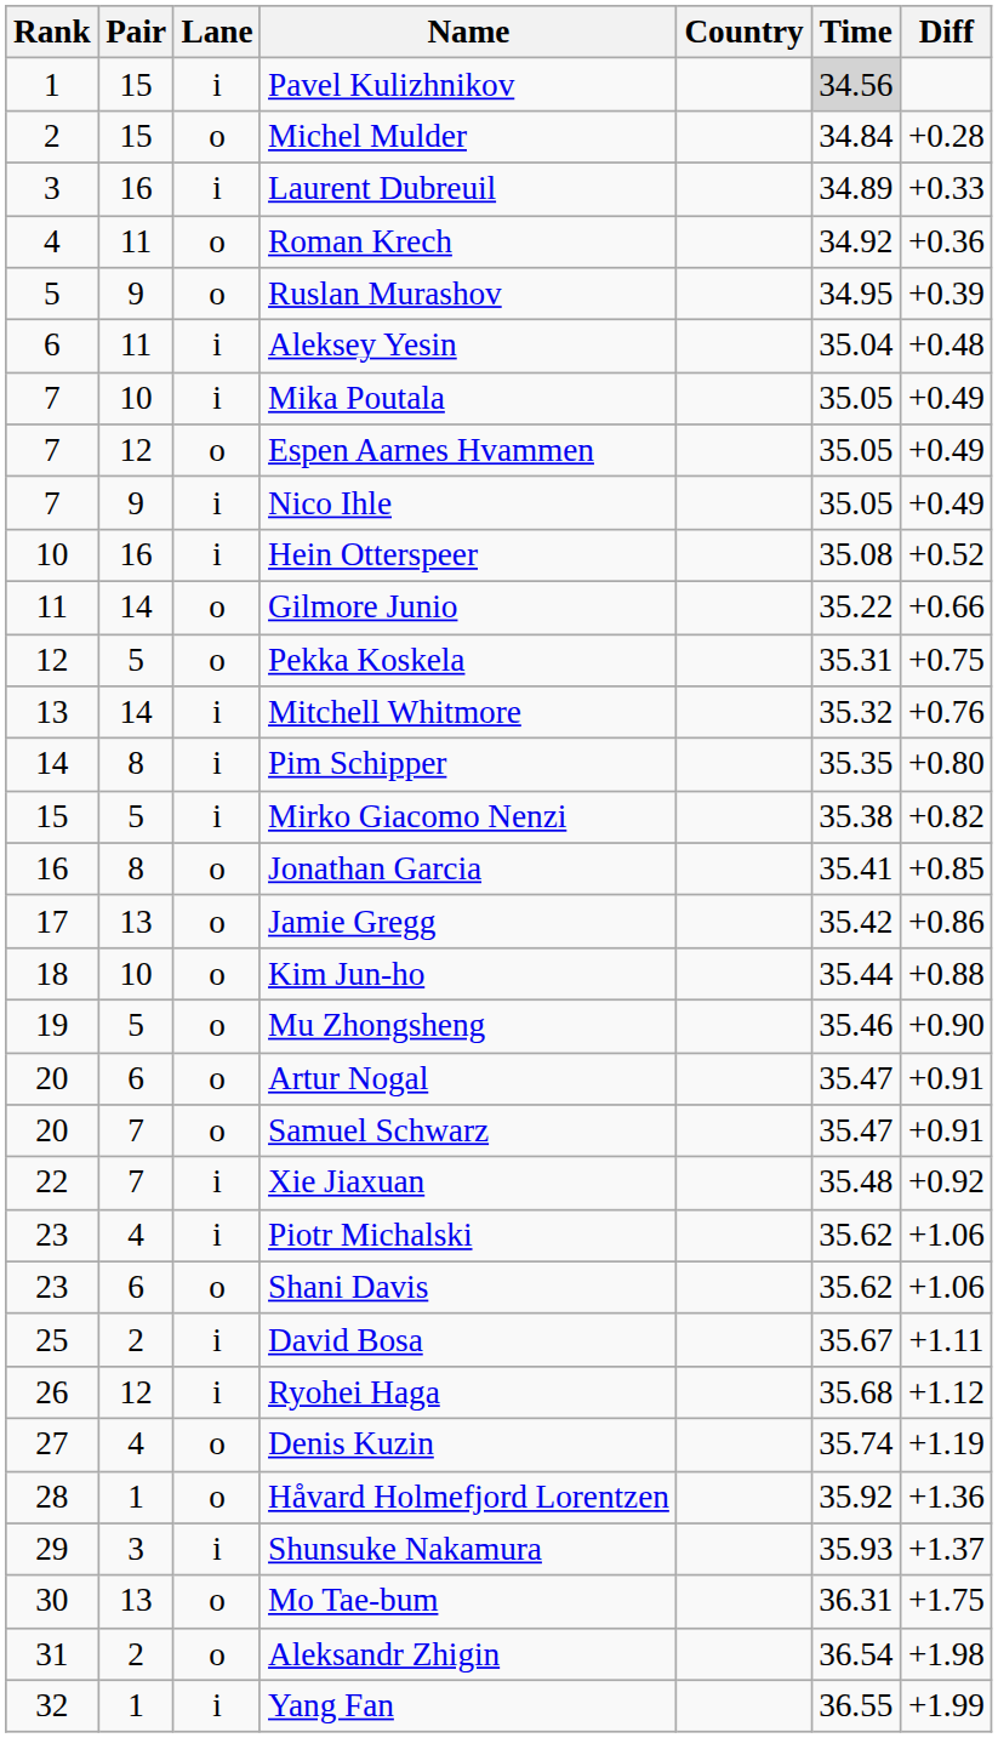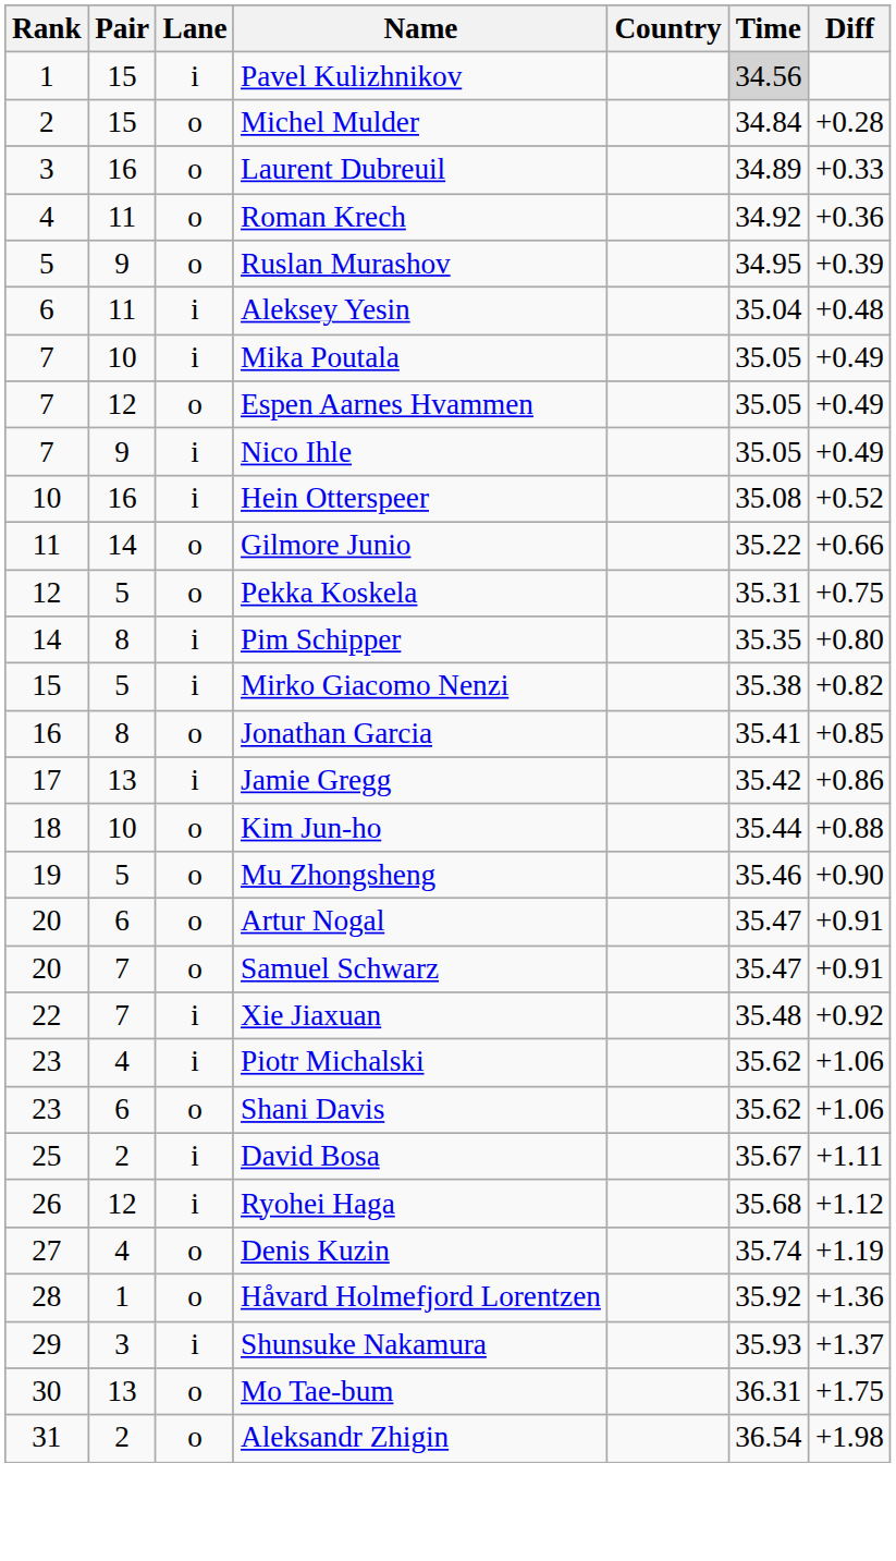 <table class="wikitable sortable" style="text-align:center">
 <tr>
 <th>Rank</th>
 <th>Pair</th>
 <th>Lane</th>
 <th>Name</th>
 <th>Country</th>
 <th>Time</th>
 <th>Diff</th>
 </tr>
 <tr>
 <td>1</td>
 <td>15</td>
 <td>i</td>
 <td align=left><a href='#'>Pavel Kulizhnikov</a></td>
 <td align=left></td>
 <td style="background: lightgrey;">34.56</td>
 <td></td>
 </tr>
 <tr>
 <td>2</td>
 <td>15</td>
 <td>o</td>
 <td align=left><a href='#'>Michel Mulder</a></td>
 <td align=left></td>
 <td>34.84</td>
 <td>+0.28</td>
 </tr>
 <tr>
 <td>3</td>
 <td>16</td>
-<td>i</td>
+<td>o</td>
 <td align=left><a href='#'>Laurent Dubreuil</a></td>
 <td align=left></td>
 <td>34.89</td>
 <td>+0.33</td>
 </tr>
 <tr>
 <td>4</td>
 <td>11</td>
 <td>o</td>
 <td align=left><a href='#'>Roman Krech</a></td>
 <td align=left></td>
 <td>34.92</td>
 <td>+0.36</td>
 </tr>
 <tr>
 <td>5</td>
 <td>9</td>
 <td>o</td>
 <td align=left><a href='#'>Ruslan Murashov</a></td>
 <td align=left></td>
 <td>34.95</td>
 <td>+0.39</td>
 </tr>
 <tr>
 <td>6</td>
 <td>11</td>
 <td>i</td>
 <td align=left><a href='#'>Aleksey Yesin</a></td>
 <td align=left></td>
 <td>35.04</td>
 <td>+0.48</td>
 </tr>
 <tr>
 <td>7</td>
 <td>10</td>
 <td>i</td>
 <td align=left><a href='#'>Mika Poutala</a></td>
 <td align=left></td>
 <td>35.05</td>
 <td>+0.49</td>
 </tr>
 <tr>
 <td>7</td>
 <td>12</td>
 <td>o</td>
 <td align=left><a href='#'>Espen Aarnes Hvammen</a></td>
 <td align=left></td>
 <td>35.05</td>
 <td>+0.49</td>
 </tr>
 <tr>
 <td>7</td>
 <td>9</td>
 <td>i</td>
 <td align=left><a href='#'>Nico Ihle</a></td>
 <td align=left></td>
 <td>35.05</td>
 <td>+0.49</td>
 </tr>
 <tr>
 <td>10</td>
 <td>16</td>
 <td>i</td>
 <td align=left><a href='#'>Hein Otterspeer</a></td>
 <td align=left></td>
 <td>35.08</td>
 <td>+0.52</td>
 </tr>
 <tr>
 <td>11</td>
 <td>14</td>
 <td>o</td>
 <td align=left><a href='#'>Gilmore Junio</a></td>
 <td align=left></td>
 <td>35.22</td>
 <td>+0.66</td>
 </tr>
 <tr>
 <td>12</td>
 <td>5</td>
 <td>o</td>
 <td align=left><a href='#'>Pekka Koskela</a></td>
 <td align=left></td>
 <td>35.31</td>
 <td>+0.75</td>
 </tr>
 <tr>
-<td>13</td>
-<td>14</td>
-<td>i</td>
-<td align=left><a href='#'>Mitchell Whitmore</a></td>
-<td align=left></td>
-<td>35.32</td>
-<td>+0.76</td>
-</tr>
-<tr>
 <td>14</td>
 <td>8</td>
 <td>i</td>
 <td align=left><a href='#'>Pim Schipper</a></td>
 <td align=left></td>
 <td>35.35</td>
 <td>+0.80</td>
 </tr>
 <tr>
 <td>15</td>
 <td>5</td>
 <td>i</td>
 <td align=left><a href='#'>Mirko Giacomo Nenzi</a></td>
 <td align=left></td>
 <td>35.38</td>
 <td>+0.82</td>
 </tr>
 <tr>
 <td>16</td>
 <td>8</td>
 <td>o</td>
 <td align=left><a href='#'>Jonathan Garcia</a></td>
 <td align=left></td>
 <td>35.41</td>
 <td>+0.85</td>
 </tr>
 <tr>
 <td>17</td>
 <td>13</td>
-<td>o</td>
+<td>i</td>
 <td align=left><a href='#'>Jamie Gregg</a></td>
 <td align=left></td>
 <td>35.42</td>
 <td>+0.86</td>
 </tr>
 <tr>
 <td>18</td>
 <td>10</td>
 <td>o</td>
 <td align=left><a href='#'>Kim Jun-ho</a></td>
 <td align=left></td>
 <td>35.44</td>
 <td>+0.88</td>
 </tr>
 <tr>
 <td>19</td>
 <td>5</td>
 <td>o</td>
 <td align=left><a href='#'>Mu Zhongsheng</a></td>
 <td align=left></td>
 <td>35.46</td>
 <td>+0.90</td>
 </tr>
 <tr>
 <td>20</td>
 <td>6</td>
 <td>o</td>
 <td align=left><a href='#'>Artur Nogal</a></td>
 <td align=left></td>
 <td>35.47</td>
 <td>+0.91</td>
 </tr>
 <tr>
 <td>20</td>
 <td>7</td>
 <td>o</td>
 <td align=left><a href='#'>Samuel Schwarz</a></td>
 <td align=left></td>
 <td>35.47</td>
 <td>+0.91</td>
 </tr>
 <tr>
 <td>22</td>
 <td>7</td>
 <td>i</td>
 <td align=left><a href='#'>Xie Jiaxuan</a></td>
 <td align=left></td>
 <td>35.48</td>
 <td>+0.92</td>
 </tr>
 <tr>
 <td>23</td>
 <td>4</td>
 <td>i</td>
 <td align=left><a href='#'>Piotr Michalski</a></td>
 <td align=left></td>
 <td>35.62</td>
 <td>+1.06</td>
 </tr>
 <tr>
 <td>23</td>
 <td>6</td>
 <td>o</td>
 <td align=left><a href='#'>Shani Davis</a></td>
 <td align=left></td>
 <td>35.62</td>
 <td>+1.06</td>
 </tr>
 <tr>
 <td>25</td>
 <td>2</td>
 <td>i</td>
 <td align=left><a href='#'>David Bosa</a></td>
 <td align=left></td>
 <td>35.67</td>
 <td>+1.11</td>
 </tr>
 <tr>
 <td>26</td>
 <td>12</td>
 <td>i</td>
 <td align=left><a href='#'>Ryohei Haga</a></td>
 <td align=left></td>
 <td>35.68</td>
 <td>+1.12</td>
 </tr>
 <tr>
 <td>27</td>
 <td>4</td>
 <td>o</td>
 <td align=left><a href='#'>Denis Kuzin</a></td>
 <td align=left></td>
 <td>35.74</td>
 <td>+1.19</td>
 </tr>
 <tr>
 <td>28</td>
 <td>1</td>
 <td>o</td>
 <td align=left><a href='#'>Håvard Holmefjord Lorentzen</a></td>
 <td align=left></td>
 <td>35.92</td>
 <td>+1.36</td>
 </tr>
 <tr>
 <td>29</td>
 <td>3</td>
 <td>i</td>
 <td align=left><a href='#'>Shunsuke Nakamura</a></td>
 <td align=left></td>
 <td>35.93</td>
 <td>+1.37</td>
 </tr>
 <tr>
 <td>30</td>
 <td>13</td>
 <td>o</td>
 <td align=left><a href='#'>Mo Tae-bum</a></td>
 <td align=left></td>
 <td>36.31</td>
 <td>+1.75</td>
 </tr>
 <tr>
 <td>31</td>
 <td>2</td>
 <td>o</td>
 <td align=left><a href='#'>Aleksandr Zhigin</a></td>
 <td align=left></td>
 <td>36.54</td>
 <td>+1.98</td>
 </tr>
-<tr>
-<td>32</td>
-<td>1</td>
-<td>i</td>
-<td align=left><a href='#'>Yang Fan</a></td>
-<td align=left></td>
-<td>36.55</td>
-<td>+1.99</td>
-</tr>
 </table>
